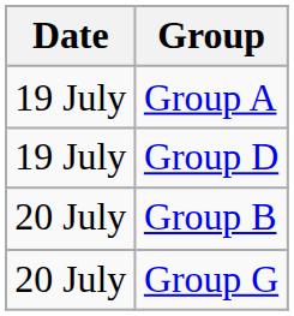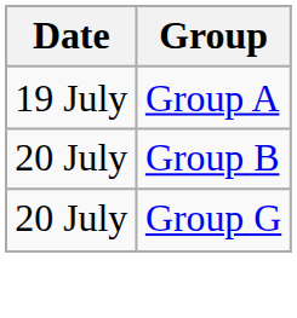 <table class="wikitable">
 <tr>
 <th>Date</th>
 <th>Group</th>
 </tr>
 <tr>
 <td style="text-align:right;">19 July</td>
 <td style="text-align:left;"><a href='#'>Group A</a></td>
 </tr>
 <tr>
-<td style="text-align:right;">19 July</td>
-<td style="text-align:left;"><a href='#'>Group D</a></td>
-</tr>
-<tr>
 <td style="text-align:right;">20 July</td>
 <td style="text-align:left;"><a href='#'>Group B</a></td>
 </tr>
 <tr>
 <td style="text-align:right;">20 July</td>
 <td style="text-align:left;"><a href='#'>Group G</a></td>
 </tr>
 </table>
